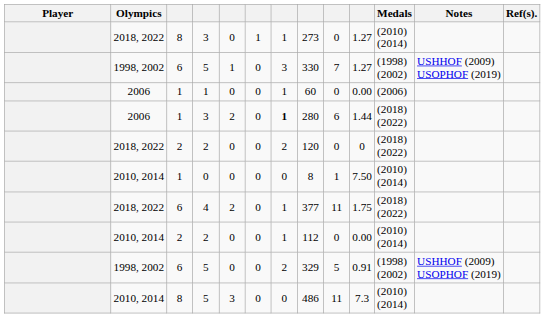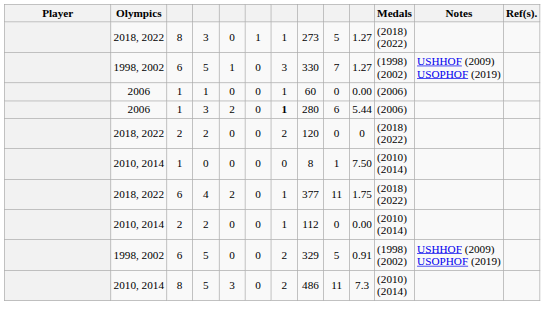 <table class="wikitable sortable" style="text-align:center">
 <tr>
 <th scope="col" width="145px">Player</th>
 <th scope="col">Olympics</th>
 <th scope="col" width="30px"></th>
 <th scope="col" width="30px"></th>
 <th scope="col" width="30px"></th>
 <th scope="col" width="30px"></th>
 <th scope="col" width="30px"></th>
 <th scope="col" width="30px"></th>
 <th scope="col" width="30px"></th>
 <th scope="col"></th>
 <th scope="col">Medals</th>
 <th scope="col" class="unsortable">Notes</th>
 <th scope="col" class="unsortable">Ref(s).</th>
 </tr>
 <tr>
 <th scope="row" align=left></th>
 <td>2018, 2022</td>
 <td>8</td>
 <td>3</td>
 <td>0</td>
 <td>1</td>
 <td>1</td>
 <td>273</td>
-<td>0</td>
+<td>5</td>
 <td>1.27</td>
-<td align=left> (2010)<br> (2014)</td>
+<td align=left> (2018)<br> (2022)</td>
 <td></td>
 <td></td>
 </tr>
 <tr>
 <th scope="row" align=left></th>
 <td>1998, 2002</td>
 <td>6</td>
 <td>5</td>
 <td>1</td>
 <td>0</td>
 <td>3</td>
 <td>330</td>
 <td>7</td>
 <td>1.27</td>
 <td align=left> (1998)<br> (2002)</td>
 <td align=left><a href='#'>USHHOF</a> (2009)<br><a href='#'>USOPHOF</a> (2019)</td>
 <td></td>
 </tr>
 <tr>
 <th scope="row" align=left></th>
 <td>2006</td>
 <td>1</td>
 <td>1</td>
 <td>0</td>
 <td>0</td>
 <td>1</td>
 <td>60</td>
 <td>0</td>
 <td>0.00</td>
 <td align=left> (2006)</td>
 <td></td>
 <td></td>
 </tr>
 <tr>
 <th scope="row" align=left></th>
 <td>2006</td>
 <td>1</td>
 <td>3</td>
 <td>2</td>
 <td>0</td>
 <td><strong>1</strong></td>
 <td>280</td>
 <td>6</td>
-<td>1.44</td>
-<td align=left> (2018)<br> (2022)</td>
+<td>5.44</td>
+<td align=left> (2006)</td>
 <td></td>
 <td></td>
 </tr>
 <tr>
 <th scope="row" align=left></th>
 <td>2018, 2022</td>
 <td>2</td>
 <td>2</td>
 <td>0</td>
 <td>0</td>
 <td>2</td>
 <td>120</td>
 <td>0</td>
 <td>0</td>
 <td align=left> (2018)<br> (2022)</td>
 <td></td>
 <td></td>
 </tr>
 <tr>
 <th scope="row" align=left></th>
 <td>2010, 2014</td>
 <td>1</td>
 <td>0</td>
 <td>0</td>
 <td>0</td>
 <td>0</td>
 <td>8</td>
 <td>1</td>
 <td>7.50</td>
 <td align=left> (2010)<br> (2014)</td>
 <td></td>
 <td></td>
 </tr>
 <tr>
 <th scope="row" align=left></th>
 <td>2018, 2022</td>
 <td>6</td>
 <td>4</td>
 <td>2</td>
 <td>0</td>
 <td>1</td>
 <td>377</td>
 <td>11</td>
 <td>1.75</td>
 <td align=left> (2018)<br> (2022)</td>
 <td></td>
 <td></td>
 </tr>
 <tr>
 <th scope="row" align=left></th>
 <td>2010, 2014</td>
 <td>2</td>
 <td>2</td>
 <td>0</td>
 <td>0</td>
 <td>1</td>
 <td>112</td>
 <td>0</td>
 <td>0.00</td>
 <td align=left> (2010)<br> (2014)</td>
 <td></td>
 <td></td>
 </tr>
 <tr>
 <th scope="row" align=left></th>
 <td>1998, 2002</td>
 <td>6</td>
 <td>5</td>
 <td>0</td>
 <td>0</td>
 <td>2</td>
 <td>329</td>
 <td>5</td>
 <td>0.91</td>
 <td align=left> (1998)<br> (2002)</td>
 <td align=left><a href='#'>USHHOF</a> (2009)<br><a href='#'>USOPHOF</a> (2019)</td>
 <td></td>
 </tr>
 <tr>
 <th scope="row" align=left></th>
 <td>2010, 2014</td>
 <td>8</td>
 <td>5</td>
 <td>3</td>
 <td>0</td>
-<td>0</td>
+<td>2</td>
 <td>486</td>
 <td>11</td>
 <td>7.3</td>
 <td align=left> (2010)<br> (2014)</td>
 <td></td>
 <td></td>
 </tr>
 </table>
